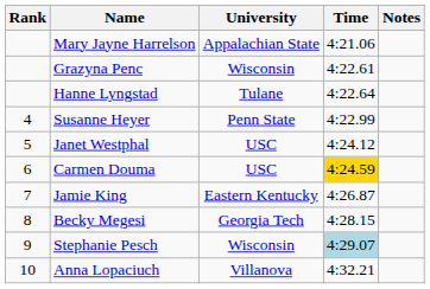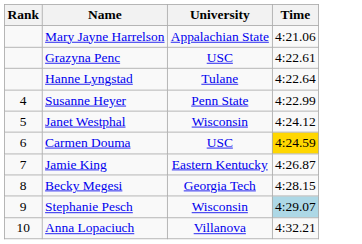 <table class="wikitable sortable" style="text-align:center">
 <tr>
 <th>Rank</th>
 <th>Name</th>
 <th>University</th>
 <th>Time</th>
-<th>Notes</th>
 </tr>
 <tr>
 <td></td>
 <td align=left><a href='#'>Mary Jayne Harrelson</a></td>
 <td><a href='#'>Appalachian State</a></td>
 <td>4:21.06</td>
-<td></td>
 </tr>
 <tr>
 <td></td>
 <td align=left><a href='#'>Grazyna Penc</a></td>
-<td><a href='#'>Wisconsin</a></td>
+<td><a href='#'>USC</a></td>
 <td>4:22.61</td>
-<td></td>
 </tr>
 <tr>
 <td></td>
 <td align=left><a href='#'>Hanne Lyngstad</a></td>
 <td><a href='#'>Tulane</a></td>
 <td>4:22.64</td>
-<td></td>
 </tr>
 <tr>
 <td>4</td>
 <td align=left><a href='#'>Susanne Heyer</a></td>
 <td><a href='#'>Penn State</a></td>
 <td>4:22.99</td>
-<td></td>
 </tr>
 <tr>
 <td>5</td>
 <td align=left><a href='#'>Janet Westphal</a></td>
-<td><a href='#'>USC</a></td>
+<td><a href='#'>Wisconsin</a></td>
 <td>4:24.12</td>
-<td></td>
 </tr>
 <tr>
 <td>6</td>
 <td align=left><a href='#'>Carmen Douma</a> </td>
 <td><a href='#'>USC</a></td>
 <td style="background: gold;">4:24.59</td>
-<td></td>
 </tr>
 <tr>
 <td>7</td>
 <td align=left><a href='#'>Jamie King</a></td>
 <td><a href='#'>Eastern Kentucky</a></td>
 <td>4:26.87</td>
-<td></td>
 </tr>
 <tr>
 <td>8</td>
 <td align=left><a href='#'>Becky Megesi</a></td>
 <td><a href='#'>Georgia Tech</a></td>
 <td>4:28.15</td>
-<td></td>
 </tr>
 <tr>
 <td>9</td>
 <td align=left><a href='#'>Stephanie Pesch</a></td>
 <td><a href='#'>Wisconsin</a></td>
 <td style="background: lightblue;">4:29.07</td>
-<td></td>
 </tr>
 <tr>
 <td>10</td>
 <td align=left><a href='#'>Anna Lopaciuch</a></td>
 <td><a href='#'>Villanova</a></td>
 <td>4:32.21</td>
-<td></td>
 </tr>
 </table>
